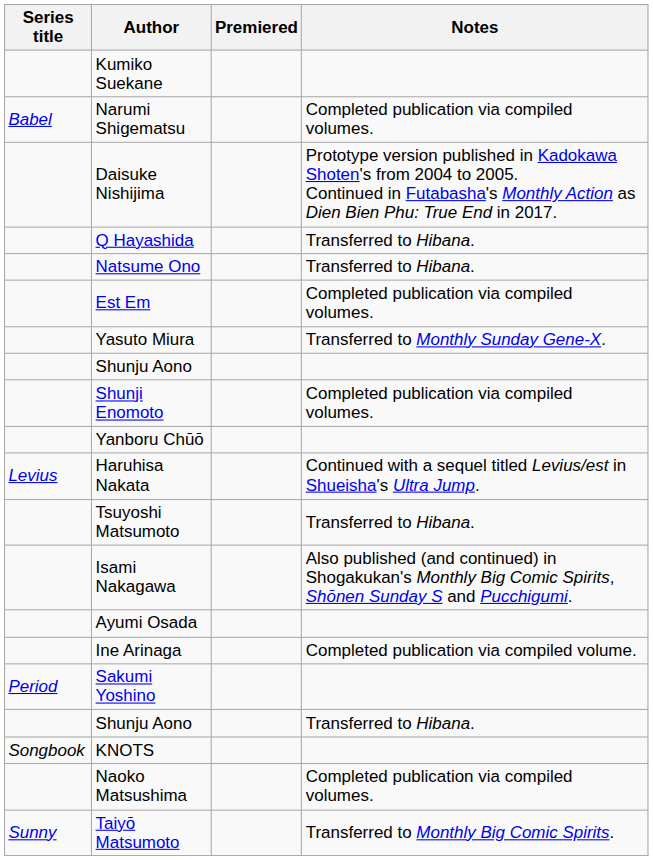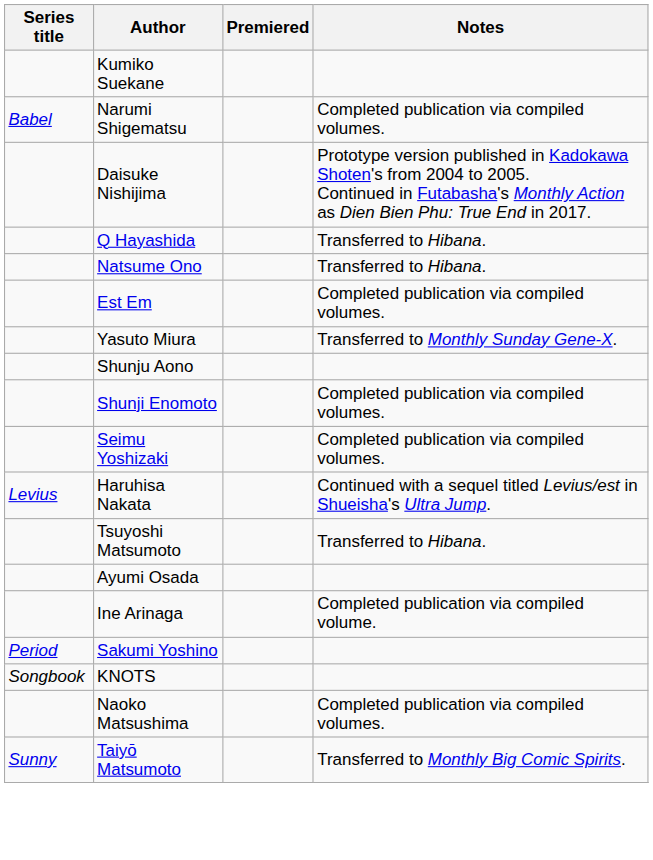 <table class="wikitable sortable">
 <tr>
 <th>Series title</th>
 <th>Author</th>
 <th>Premiered</th>
 <th>Notes</th>
 </tr>
 <tr>
 <td></td>
 <td>Kumiko Suekane</td>
 <td></td>
 <td></td>
 </tr>
 <tr>
 <td><em><a href='#'>Babel</a></em></td>
 <td>Narumi Shigematsu</td>
 <td></td>
 <td>Completed publication via compiled  volumes.</td>
 </tr>
 <tr>
 <td></td>
 <td>Daisuke Nishijima</td>
 <td></td>
 <td>Prototype version published in <a href='#'>Kadokawa Shoten</a>'s <em></em> from 2004 to 2005.<br>Continued in <a href='#'>Futabasha</a>'s <em><a href='#'>Monthly Action</a></em> as <em>Dien Bien Phu: True End</em> in 2017.</td>
 </tr>
 <tr>
 <td></td>
 <td><a href='#'>Q Hayashida</a></td>
 <td></td>
 <td>Transferred to <em>Hibana</em>.</td>
 </tr>
 <tr>
 <td></td>
 <td><a href='#'>Natsume Ono</a></td>
 <td></td>
 <td>Transferred to <em>Hibana</em>.</td>
 </tr>
 <tr>
 <td></td>
 <td><a href='#'>Est Em</a></td>
 <td></td>
 <td>Completed publication via compiled  volumes.</td>
 </tr>
 <tr>
 <td></td>
 <td>Yasuto Miura</td>
 <td></td>
 <td>Transferred to <em><a href='#'>Monthly Sunday Gene-X</a></em>.</td>
 </tr>
 <tr>
 <td></td>
 <td>Shunju Aono</td>
 <td></td>
 <td></td>
 </tr>
 <tr>
 <td></td>
 <td><a href='#'>Shunji Enomoto</a></td>
 <td></td>
 <td>Completed publication via compiled  volumes.</td>
 </tr>
 <tr>
 <td></td>
-<td>Yanboru Chūō</td>
+<td><a href='#'>Seimu Yoshizaki</a></td>
 <td></td>
-<td></td>
+<td>Completed publication via compiled  volumes.</td>
 </tr>
 <tr>
 <td><em><a href='#'>Levius</a></em></td>
 <td>Haruhisa Nakata</td>
 <td></td>
 <td>Continued with a sequel titled <em>Levius/est</em> in <a href='#'>Shueisha</a>'s <em><a href='#'>Ultra Jump</a></em>.</td>
 </tr>
 <tr>
 <td></td>
 <td>Tsuyoshi Matsumoto</td>
 <td></td>
 <td>Transferred to <em>Hibana</em>.</td>
-</tr>
-<tr>
-<td></td>
-<td>Isami Nakagawa</td>
-<td></td>
-<td>Also published (and continued) in Shogakukan's <em>Monthly Big Comic Spirits</em>, <em><a href='#'>Shōnen Sunday S</a></em> and <em><a href='#'>Pucchigumi</a></em>.</td>
 </tr>
 <tr>
 <td></td>
 <td>Ayumi Osada</td>
 <td></td>
 <td></td>
 </tr>
 <tr>
 <td></td>
 <td>Ine Arinaga</td>
 <td></td>
 <td>Completed publication via compiled  volume.</td>
 </tr>
 <tr>
 <td><em><a href='#'>Period</a></em></td>
 <td><a href='#'>Sakumi Yoshino</a></td>
 <td></td>
 <td></td>
-</tr>
-<tr>
-<td></td>
-<td>Shunju Aono</td>
-<td></td>
-<td>Transferred to <em>Hibana</em>.</td>
 </tr>
 <tr>
 <td><em>Songbook</em></td>
 <td>KNOTS</td>
 <td></td>
 <td></td>
 </tr>
 <tr>
 <td></td>
 <td>Naoko Matsushima</td>
 <td></td>
 <td>Completed publication via compiled  volumes.</td>
 </tr>
 <tr>
 <td><em><a href='#'>Sunny</a></em></td>
 <td><a href='#'>Taiyō Matsumoto</a></td>
 <td></td>
 <td>Transferred to <em><a href='#'>Monthly Big Comic Spirits</a></em>.</td>
 </tr>
 <tr>
 </tr>
 </table>
